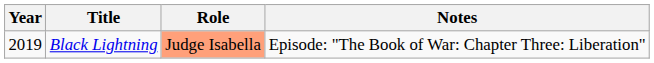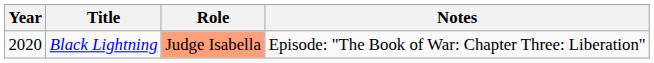 <table class="wikitable sortable">
 <tr>
 <th>Year</th>
 <th>Title</th>
 <th>Role</th>
 <th class="unsortable">Notes</th>
 </tr>
 <tr>
-<td>2019</td>
+<td>2020</td>
 <td><em><a href='#'>Black Lightning</a></em></td>
 <td style="background: lightsalmon;">Judge Isabella</td>
 <td>Episode: "The Book of War: Chapter Three: Liberation"</td>
 </tr>
 </table>
